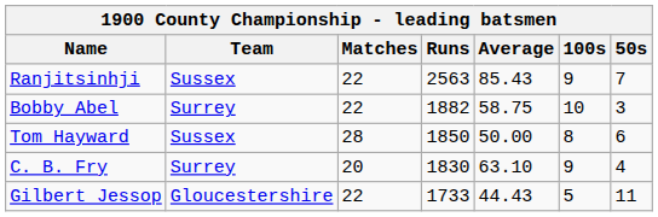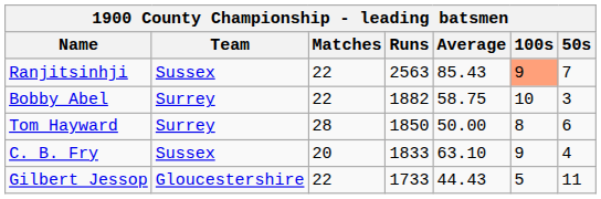 <table class="wikitable">
 <tr>
 <th bgcolor="#efefef" colspan="7">1900 County Championship - leading batsmen</th>
 </tr>
 <tr bgcolor="#efefef">
 <th>Name</th>
 <th>Team</th>
 <th>Matches</th>
 <th>Runs</th>
 <th>Average</th>
 <th>100s</th>
 <th>50s</th>
 </tr>
 <tr>
 <td><a href='#'>Ranjitsinhji</a></td>
 <td><a href='#'>Sussex</a></td>
 <td>22</td>
 <td>2563</td>
 <td>85.43</td>
-<td>9</td>
+<td style="background: lightsalmon;">9</td>
 <td>7</td>
 </tr>
 <tr>
 <td><a href='#'>Bobby Abel</a></td>
 <td><a href='#'>Surrey</a></td>
 <td>22</td>
 <td>1882</td>
 <td>58.75</td>
 <td>10</td>
 <td>3</td>
 </tr>
 <tr>
 <td><a href='#'>Tom Hayward</a></td>
-<td><a href='#'>Sussex</a></td>
+<td><a href='#'>Surrey</a></td>
 <td>28</td>
 <td>1850</td>
 <td>50.00</td>
 <td>8</td>
 <td>6</td>
 </tr>
 <tr>
 <td><a href='#'>C. B. Fry</a></td>
-<td><a href='#'>Surrey</a></td>
+<td><a href='#'>Sussex</a></td>
 <td>20</td>
-<td>1830</td>
+<td>1833</td>
 <td>63.10</td>
 <td>9</td>
 <td>4</td>
 </tr>
 <tr>
 <td><a href='#'>Gilbert Jessop</a></td>
 <td><a href='#'>Gloucestershire</a></td>
 <td>22</td>
 <td>1733</td>
 <td>44.43</td>
 <td>5</td>
 <td>11</td>
 </tr>
 </table>
